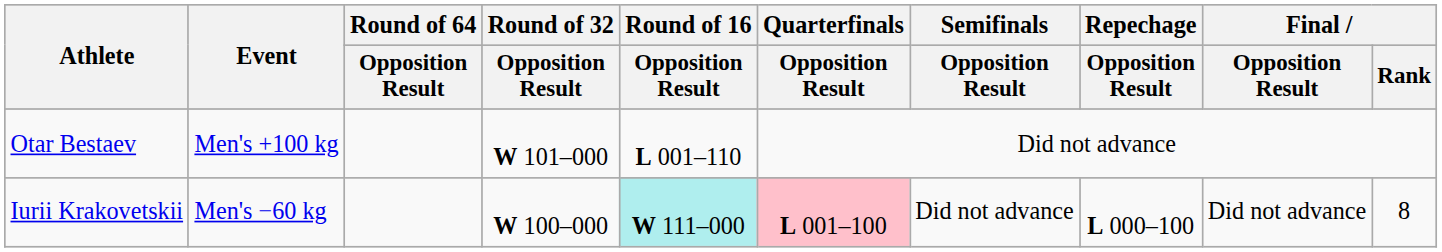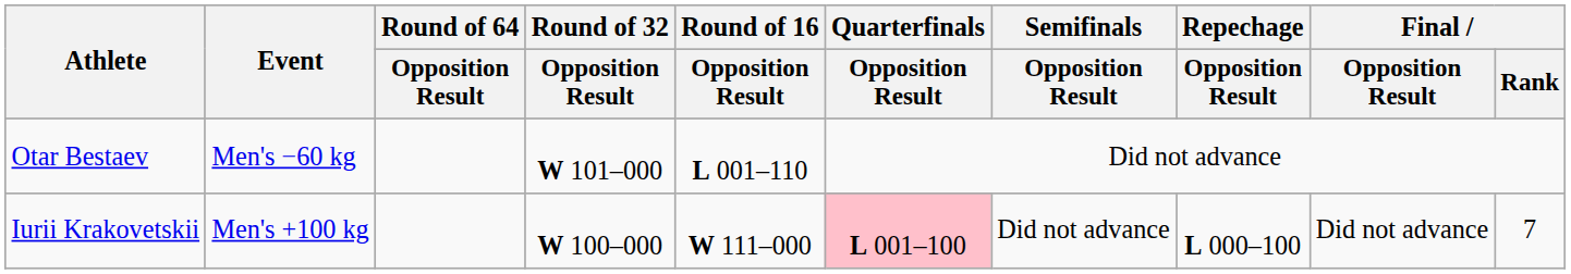 <table class="wikitable" style="font-size:90%">
 <tr>
 <th rowspan="2">Athlete</th>
 <th rowspan="2">Event</th>
 <th>Round of 64</th>
 <th>Round of 32</th>
 <th>Round of 16</th>
 <th>Quarterfinals</th>
 <th>Semifinals</th>
 <th>Repechage</th>
 <th colspan=2>Final / </th>
 </tr>
 <tr style="font-size:95%">
 <th>Opposition<br>Result</th>
 <th>Opposition<br>Result</th>
 <th>Opposition<br>Result</th>
 <th>Opposition<br>Result</th>
 <th>Opposition<br>Result</th>
 <th>Opposition<br>Result</th>
 <th>Opposition<br>Result</th>
 <th>Rank</th>
 </tr>
 <tr align=center>
 <td align=left><a href='#'>Otar Bestaev</a></td>
-<td align=left><a href='#'>Men's +100 kg</a></td>
+<td align=left><a href='#'>Men's −60 kg</a></td>
 <td></td>
 <td><br><strong>W</strong> 101–000</td>
 <td><br><strong>L</strong> 001–110</td>
 <td colspan=5>Did not advance</td>
 </tr>
 <tr align=center>
 <td align=left><a href='#'>Iurii Krakovetskii</a></td>
-<td align=left><a href='#'>Men's −60 kg</a></td>
+<td align=left><a href='#'>Men's +100 kg</a></td>
 <td></td>
 <td><br><strong>W</strong> 100–000</td>
-<td style="background: paleturquoise;"><br><strong>W</strong> 111–000</td>
+<td><br><strong>W</strong> 111–000</td>
 <td style="background: pink;"><br><strong>L</strong> 001–100</td>
 <td>Did not advance</td>
 <td><br><strong>L</strong> 000–100</td>
 <td>Did not advance</td>
-<td>8</td>
+<td>7</td>
 </tr>
 </table>
